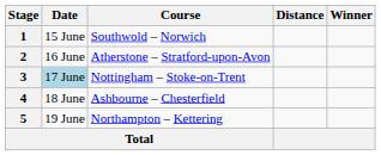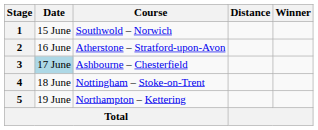 <table class=wikitable>
 <tr>
 <th>Stage</th>
 <th>Date</th>
 <th>Course</th>
 <th>Distance<br></th>
 <th>Winner</th>
 </tr>
 <tr>
 <th align=center>1</th>
 <td align=center>15 June</td>
 <td><a href='#'>Southwold</a> – <a href='#'>Norwich</a></td>
 <td align=center><br></td>
 <td></td>
 </tr>
 <tr>
 <th align=center>2</th>
 <td align=center>16 June</td>
 <td><a href='#'>Atherstone</a> – <a href='#'>Stratford-upon-Avon</a></td>
 <td align=center><br></td>
 <td></td>
 </tr>
 <tr>
 <th align=center>3</th>
 <td align=center style="background: lightblue;">17 June</td>
-<td><a href='#'>Nottingham</a> – <a href='#'>Stoke-on-Trent</a></td>
+<td><a href='#'>Ashbourne</a> – <a href='#'>Chesterfield</a></td>
 <td align=center><br></td>
 <td></td>
 </tr>
 <tr>
 <th align=center>4</th>
 <td align=center>18 June</td>
-<td><a href='#'>Ashbourne</a> – <a href='#'>Chesterfield</a></td>
+<td><a href='#'>Nottingham</a> – <a href='#'>Stoke-on-Trent</a></td>
 <td align=center><br></td>
 <td></td>
 </tr>
 <tr>
 <th align=center>5</th>
 <td align=center>19 June</td>
 <td><a href='#'>Northampton</a> – <a href='#'>Kettering</a></td>
 <td align=center><br></td>
 <td></td>
 </tr>
 <tr>
 <th colspan=3 align=center>Total</th>
 <th colspan=5 align=center></th>
 </tr>
 </table>
